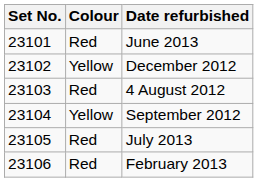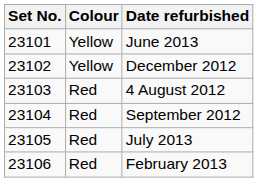 <table class="wikitable">
 <tr>
 <th>Set No.</th>
 <th>Colour</th>
 <th>Date refurbished</th>
 </tr>
 <tr>
 <td>23101</td>
-<td> Red</td>
+<td> Yellow</td>
 <td>June 2013</td>
 </tr>
 <tr>
 <td>23102</td>
 <td> Yellow</td>
 <td>December 2012</td>
 </tr>
 <tr>
 <td>23103</td>
 <td> Red</td>
 <td>4 August 2012</td>
 </tr>
 <tr>
 <td>23104</td>
-<td> Yellow</td>
+<td> Red</td>
 <td>September 2012</td>
 </tr>
 <tr>
 <td>23105</td>
 <td> Red</td>
 <td>July 2013</td>
 </tr>
 <tr>
 <td>23106</td>
 <td> Red</td>
 <td>February 2013</td>
 </tr>
 </table>
